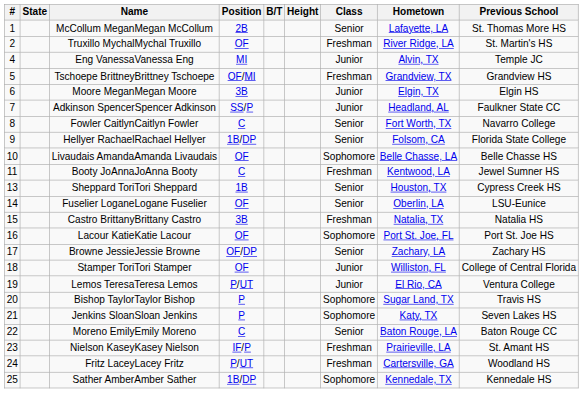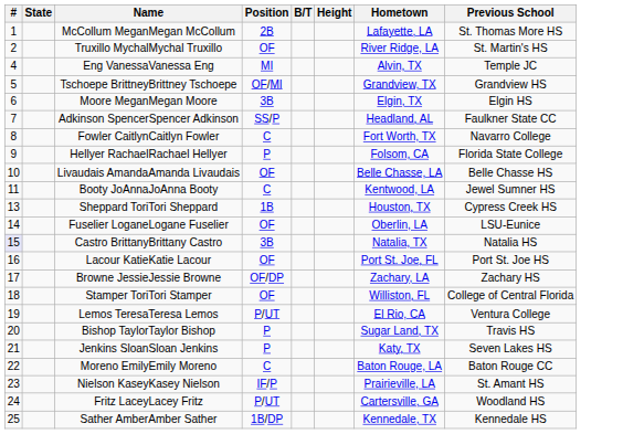 <table class="wikitable sortable" style="text-align:center">
 <tr>
 <th>#</th>
 <th>State</th>
 <th>Name</th>
 <th>Position</th>
 <th>B/T</th>
 <th>Height</th>
-<th>Class</th>
 <th>Hometown</th>
 <th>Previous School</th>
 </tr>
 <tr>
 <td>1</td>
 <td></td>
 <td><span>McCollum Megan</span>Megan McCollum</td>
 <td><a href='#'>2B</a></td>
 <td></td>
 <td></td>
-<td>Senior</td>
 <td><a href='#'>Lafayette, LA</a></td>
 <td>St. Thomas More HS</td>
 </tr>
 <tr>
 <td>2</td>
 <td></td>
 <td><span>Truxillo Mychal</span>Mychal Truxillo</td>
 <td><a href='#'>OF</a></td>
 <td></td>
 <td></td>
-<td>Freshman</td>
 <td><a href='#'>River Ridge, LA</a></td>
 <td>St. Martin's HS</td>
 </tr>
 <tr>
 <td>4</td>
 <td></td>
 <td><span>Eng Vanessa</span>Vanessa Eng</td>
 <td><a href='#'>MI</a></td>
 <td></td>
 <td></td>
-<td>Junior</td>
 <td><a href='#'>Alvin, TX</a></td>
 <td>Temple JC</td>
 </tr>
 <tr>
 <td>5</td>
 <td></td>
 <td><span>Tschoepe Brittney</span>Brittney Tschoepe</td>
 <td><a href='#'>OF</a>/<a href='#'>MI</a></td>
 <td></td>
 <td></td>
-<td>Freshman</td>
 <td><a href='#'>Grandview, TX</a></td>
 <td>Grandview HS</td>
 </tr>
 <tr>
 <td>6</td>
 <td></td>
 <td><span>Moore Megan</span>Megan Moore</td>
 <td><a href='#'>3B</a></td>
 <td></td>
 <td></td>
-<td>Junior</td>
 <td><a href='#'>Elgin, TX</a></td>
 <td>Elgin HS</td>
 </tr>
 <tr>
 <td>7</td>
 <td></td>
 <td><span>Adkinson Spencer</span>Spencer Adkinson</td>
 <td><a href='#'>SS</a>/<a href='#'>P</a></td>
 <td></td>
 <td></td>
-<td>Junior</td>
 <td><a href='#'>Headland, AL</a></td>
 <td>Faulkner State CC</td>
 </tr>
 <tr>
 <td>8</td>
 <td></td>
 <td><span>Fowler Caitlyn</span>Caitlyn Fowler</td>
 <td><a href='#'>C</a></td>
 <td></td>
 <td></td>
-<td>Senior</td>
 <td><a href='#'>Fort Worth, TX</a></td>
 <td>Navarro College</td>
 </tr>
 <tr>
 <td>9</td>
 <td></td>
 <td><span>Hellyer Rachael</span>Rachael Hellyer</td>
-<td><a href='#'>1B</a>/<a href='#'>DP</a></td>
+<td><a href='#'>P</a></td>
 <td></td>
 <td></td>
-<td>Senior</td>
 <td><a href='#'>Folsom, CA</a></td>
 <td>Florida State College</td>
 </tr>
 <tr>
 <td>10</td>
 <td></td>
 <td><span>Livaudais Amanda</span>Amanda Livaudais</td>
 <td><a href='#'>OF</a></td>
 <td></td>
 <td></td>
-<td>Sophomore</td>
 <td><a href='#'>Belle Chasse, LA</a></td>
 <td>Belle Chasse HS</td>
 </tr>
 <tr>
 <td>11</td>
 <td></td>
 <td><span>Booty JoAnna</span>JoAnna Booty</td>
 <td><a href='#'>C</a></td>
 <td></td>
 <td></td>
-<td>Freshman</td>
 <td><a href='#'>Kentwood, LA</a></td>
 <td>Jewel Sumner HS</td>
 </tr>
 <tr>
 <td>13</td>
 <td></td>
 <td><span>Sheppard Tori</span>Tori Sheppard</td>
 <td><a href='#'>1B</a></td>
 <td></td>
 <td></td>
-<td>Senior</td>
 <td><a href='#'>Houston, TX</a></td>
 <td>Cypress Creek HS</td>
 </tr>
 <tr>
 <td>14</td>
 <td></td>
 <td><span>Fuselier Logane</span>Logane Fuselier</td>
 <td><a href='#'>OF</a></td>
 <td></td>
 <td></td>
-<td>Senior</td>
 <td><a href='#'>Oberlin, LA</a></td>
 <td>LSU-Eunice</td>
 </tr>
 <tr>
-<td>15</td>
+<td style="background: lavender;">15</td>
 <td></td>
 <td><span>Castro Brittany</span>Brittany Castro</td>
 <td><a href='#'>3B</a></td>
 <td></td>
 <td></td>
-<td>Freshman</td>
 <td><a href='#'>Natalia, TX</a></td>
 <td>Natalia HS</td>
 </tr>
 <tr>
 <td>16</td>
 <td></td>
 <td><span>Lacour Katie</span>Katie Lacour</td>
 <td><a href='#'>OF</a></td>
 <td></td>
 <td></td>
-<td>Sophomore</td>
 <td><a href='#'>Port St. Joe, FL</a></td>
 <td>Port St. Joe HS</td>
 </tr>
 <tr>
 <td>17</td>
 <td></td>
 <td><span>Browne Jessie</span>Jessie Browne</td>
 <td><a href='#'>OF</a>/<a href='#'>DP</a></td>
 <td></td>
 <td></td>
-<td>Senior</td>
 <td><a href='#'>Zachary, LA</a></td>
 <td>Zachary HS</td>
 </tr>
 <tr>
 <td>18</td>
 <td></td>
 <td><span>Stamper Tori</span>Tori Stamper</td>
 <td><a href='#'>OF</a></td>
 <td></td>
 <td></td>
-<td>Junior</td>
 <td><a href='#'>Williston, FL</a></td>
 <td>College of Central Florida</td>
 </tr>
 <tr>
 <td>19</td>
 <td></td>
 <td><span>Lemos Teresa</span>Teresa Lemos</td>
 <td><a href='#'>P</a>/<a href='#'>UT</a></td>
 <td></td>
 <td></td>
-<td>Junior</td>
 <td><a href='#'>El Rio, CA</a></td>
 <td>Ventura College</td>
 </tr>
 <tr>
 <td>20</td>
 <td></td>
 <td><span>Bishop Taylor</span>Taylor Bishop</td>
 <td><a href='#'>P</a></td>
 <td></td>
 <td></td>
-<td>Sophomore</td>
 <td><a href='#'>Sugar Land, TX</a></td>
 <td>Travis HS</td>
 </tr>
 <tr>
 <td>21</td>
 <td></td>
 <td><span>Jenkins Sloan</span>Sloan Jenkins</td>
 <td><a href='#'>P</a></td>
 <td></td>
 <td></td>
-<td>Sophomore</td>
 <td><a href='#'>Katy, TX</a></td>
 <td>Seven Lakes HS</td>
 </tr>
 <tr>
 <td>22</td>
 <td></td>
 <td><span>Moreno Emily</span>Emily Moreno</td>
 <td><a href='#'>C</a></td>
 <td></td>
 <td></td>
-<td>Senior</td>
 <td><a href='#'>Baton Rouge, LA</a></td>
 <td>Baton Rouge CC</td>
 </tr>
 <tr>
 <td>23</td>
 <td></td>
 <td><span>Nielson Kasey</span>Kasey Nielson</td>
 <td><a href='#'>IF</a>/<a href='#'>P</a></td>
 <td></td>
 <td></td>
-<td>Freshman</td>
 <td><a href='#'>Prairieville, LA</a></td>
 <td>St. Amant HS</td>
 </tr>
 <tr>
 <td>24</td>
 <td></td>
 <td><span>Fritz Lacey</span>Lacey Fritz</td>
 <td><a href='#'>P</a>/<a href='#'>UT</a></td>
 <td></td>
 <td></td>
-<td>Freshman</td>
 <td><a href='#'>Cartersville, GA</a></td>
 <td>Woodland HS</td>
 </tr>
 <tr>
 <td>25</td>
 <td></td>
 <td><span>Sather Amber</span>Amber Sather</td>
 <td><a href='#'>1B</a>/<a href='#'>DP</a></td>
 <td></td>
 <td></td>
-<td>Sophomore</td>
 <td><a href='#'>Kennedale, TX</a></td>
 <td>Kennedale HS</td>
 </tr>
 </table>
